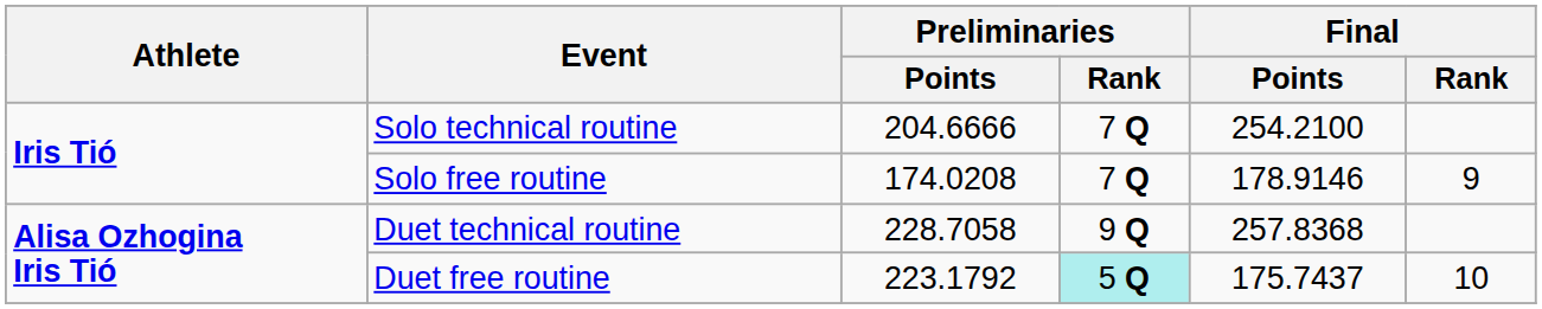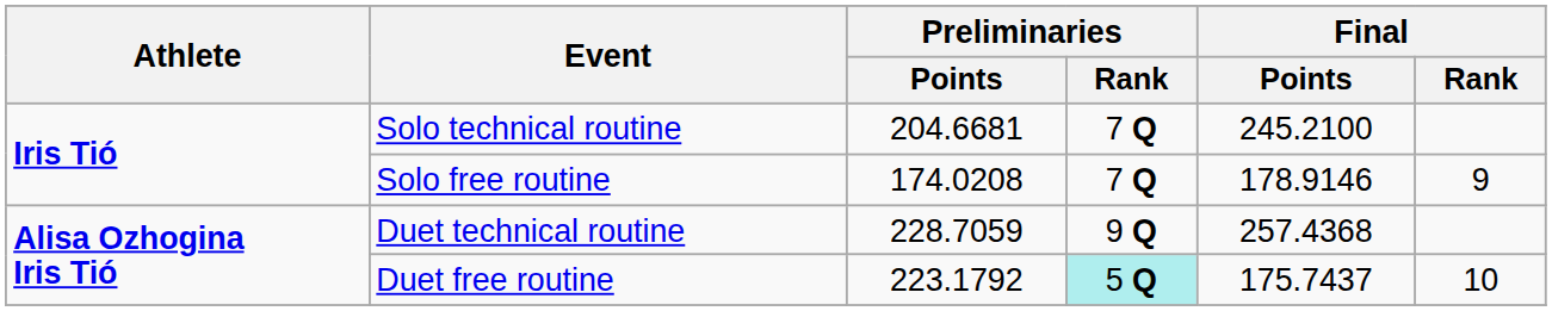 <table class="wikitable" style="text-align:center; font-size:90%; width:55%;">
 <tr>
 <th rowspan="2">Athlete</th>
 <th rowspan="2">Event</th>
 <th colspan="2">Preliminaries</th>
 <th colspan="2">Final</th>
 </tr>
 <tr style="font-size:95%">
 <th>Points</th>
 <th>Rank</th>
 <th>Points</th>
 <th>Rank</th>
 </tr>
 <tr>
 <td align=left rowspan=2><strong><a href='#'>Iris Tió</a></strong></td>
 <td align=left><a href='#'>Solo technical routine</a></td>
-<td>204.6666</td>
+<td>204.6681</td>
 <td>7 <strong>Q</strong></td>
-<td>254.2100</td>
+<td>245.2100</td>
 <td></td>
 </tr>
 <tr>
 <td align=left><a href='#'>Solo free routine</a></td>
 <td>174.0208</td>
 <td>7 <strong>Q</strong></td>
 <td>178.9146</td>
 <td>9</td>
 </tr>
 <tr>
 <td align=left rowspan=2><strong><a href='#'>Alisa Ozhogina</a><br> <a href='#'>Iris Tió</a></strong></td>
 <td align=left><a href='#'>Duet technical routine</a></td>
-<td>228.7058</td>
+<td>228.7059</td>
 <td>9 <strong>Q</strong></td>
-<td>257.8368</td>
+<td>257.4368</td>
 <td></td>
 </tr>
 <tr>
 <td align=left><a href='#'>Duet free routine</a></td>
 <td>223.1792</td>
 <td style="background: paleturquoise;">5 <strong>Q</strong></td>
 <td>175.7437</td>
 <td>10</td>
 </tr>
 </table>
